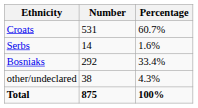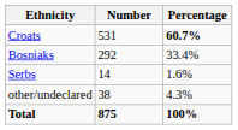 <table class="wikitable">
 <tr>
 <th width="100px">Ethnicity</th>
 <th width="80px">Number</th>
 <th width="80px">Percentage</th>
 </tr>
 <tr>
 <td><a href='#'>Croats</a></td>
 <td>531</td>
-<td>60.7%</td>
+<td><strong>60.7%</strong></td>
+</tr>
+<tr>
+<td><a href='#'>Bosniaks</a></td>
+<td>292</td>
+<td>33.4%</td>
 </tr>
 <tr>
 <td><a href='#'>Serbs</a></td>
 <td>14</td>
 <td>1.6%</td>
-</tr>
-<tr>
-<td><a href='#'>Bosniaks</a></td>
-<td>292</td>
-<td>33.4%</td>
 </tr>
 <tr>
 <td>other/undeclared</td>
 <td>38</td>
 <td>4.3%</td>
 </tr>
 <tr>
 <td><strong>Total</strong></td>
 <td><strong>875</strong></td>
 <td><strong>100%</strong></td>
 </tr>
 </table>
